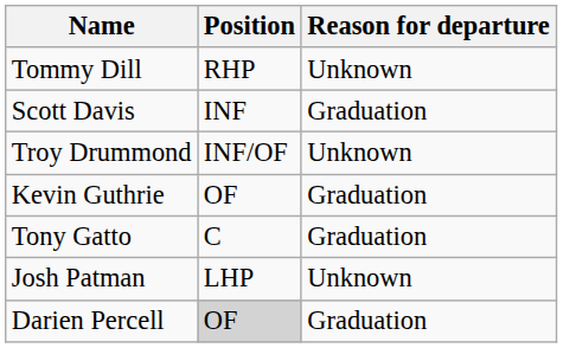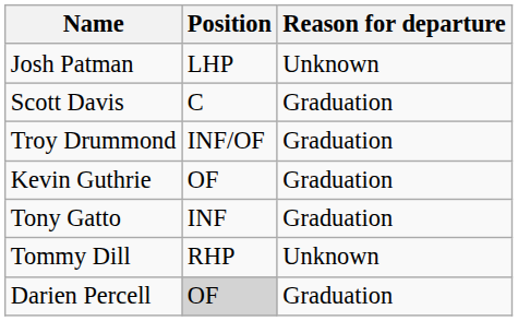 <table class="wikitable">
 <tr>
 <th>Name</th>
 <th>Position</th>
 <th>Reason for departure</th>
 </tr>
 <tr>
-<td>Tommy Dill</td>
-<td>RHP</td>
+<td>Josh Patman</td>
+<td>LHP</td>
 <td>Unknown</td>
 </tr>
 <tr>
 <td>Scott Davis</td>
-<td>INF</td>
+<td>C</td>
 <td>Graduation</td>
 </tr>
 <tr>
 <td>Troy Drummond</td>
 <td>INF/OF</td>
-<td>Unknown</td>
+<td>Graduation</td>
 </tr>
 <tr>
 <td>Kevin Guthrie</td>
 <td>OF</td>
 <td>Graduation</td>
 </tr>
 <tr>
 <td>Tony Gatto</td>
-<td>C</td>
+<td>INF</td>
 <td>Graduation</td>
 </tr>
 <tr>
-<td>Josh Patman</td>
-<td>LHP</td>
+<td>Tommy Dill</td>
+<td>RHP</td>
 <td>Unknown</td>
 </tr>
 <tr>
 <td>Darien Percell</td>
 <td style="background: lightgrey;">OF</td>
 <td>Graduation</td>
 </tr>
 </table>
